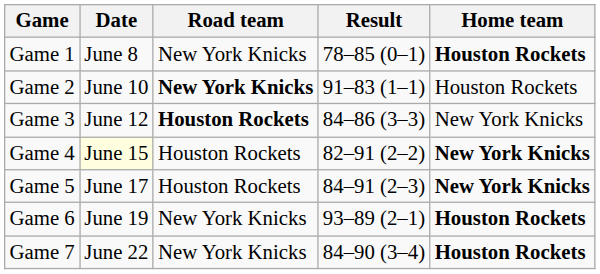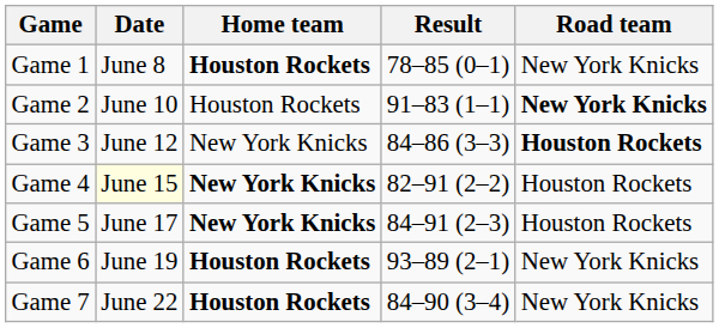 <table class="wikitable">
 <tr>
 <th>Game</th>
 <th>Date</th>
+<th>Home team</th>
+<th>Result</th>
 <th>Road team</th>
-<th>Result</th>
-<th>Home team</th>
 </tr>
 <tr>
 <td>Game 1</td>
 <td>June 8</td>
+<td><strong>Houston Rockets</strong></td>
+<td>78–85 (0–1)</td>
 <td>New York Knicks</td>
-<td>78–85 (0–1)</td>
-<td><strong>Houston Rockets</strong></td>
 </tr>
 <tr>
 <td>Game 2</td>
 <td>June 10</td>
+<td>Houston Rockets</td>
+<td>91–83 (1–1)</td>
 <td><strong>New York Knicks</strong></td>
-<td>91–83 (1–1)</td>
-<td>Houston Rockets</td>
 </tr>
 <tr>
 <td>Game 3</td>
 <td>June 12</td>
+<td>New York Knicks</td>
+<td>84–86 (3–3)</td>
 <td><strong>Houston Rockets</strong></td>
-<td>84–86 (3–3)</td>
-<td>New York Knicks</td>
 </tr>
 <tr>
 <td>Game 4</td>
 <td style="background: lightyellow;">June 15</td>
+<td><strong>New York Knicks</strong></td>
+<td>82–91 (2–2)</td>
 <td>Houston Rockets</td>
-<td>82–91 (2–2)</td>
-<td><strong>New York Knicks</strong></td>
 </tr>
 <tr>
 <td>Game 5</td>
 <td>June 17</td>
+<td><strong>New York Knicks</strong></td>
+<td>84–91 (2–3)</td>
 <td>Houston Rockets</td>
-<td>84–91 (2–3)</td>
-<td><strong>New York Knicks</strong></td>
 </tr>
 <tr>
 <td>Game 6</td>
 <td>June 19</td>
+<td><strong>Houston Rockets</strong></td>
+<td>93–89 (2–1)</td>
 <td>New York Knicks</td>
-<td>93–89 (2–1)</td>
-<td><strong>Houston Rockets</strong></td>
 </tr>
 <tr>
 <td>Game 7</td>
 <td>June 22</td>
+<td><strong>Houston Rockets</strong></td>
+<td>84–90 (3–4)</td>
 <td>New York Knicks</td>
-<td>84–90 (3–4)</td>
-<td><strong>Houston Rockets</strong></td>
 </tr>
 </table>
